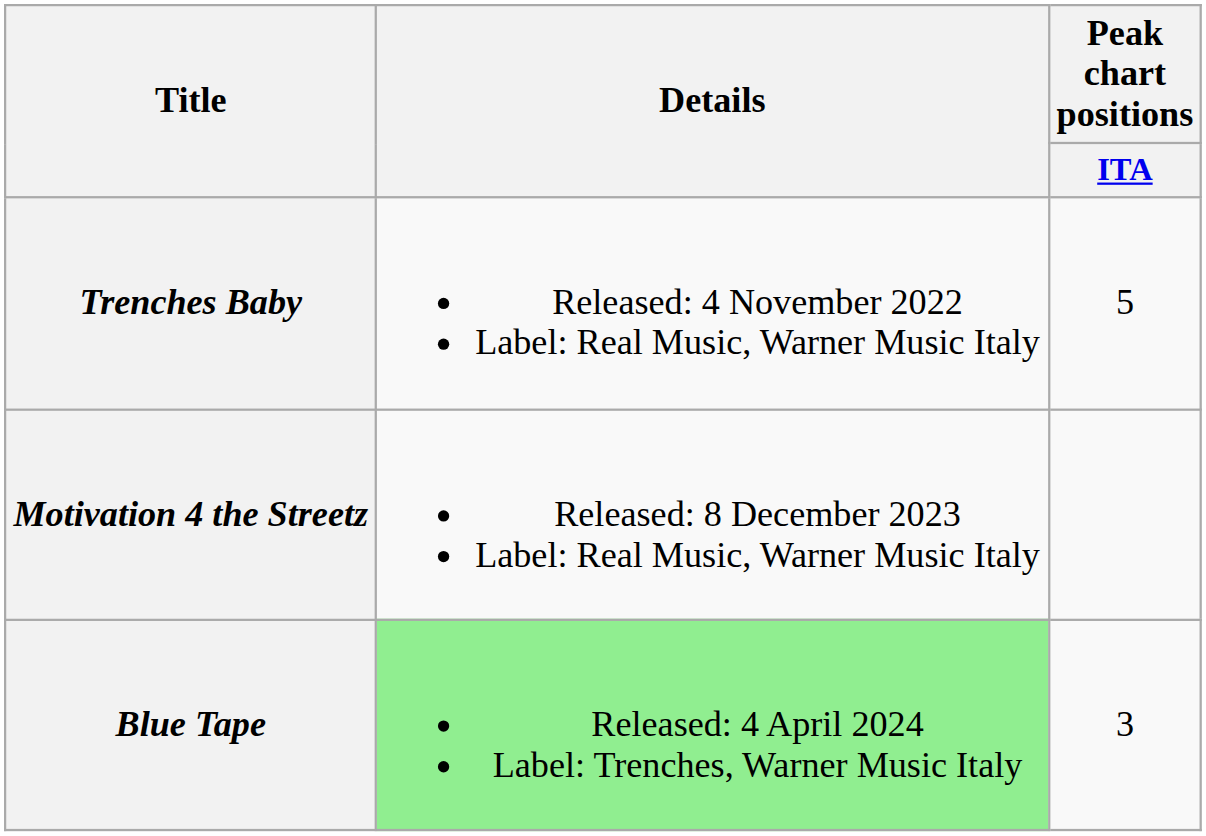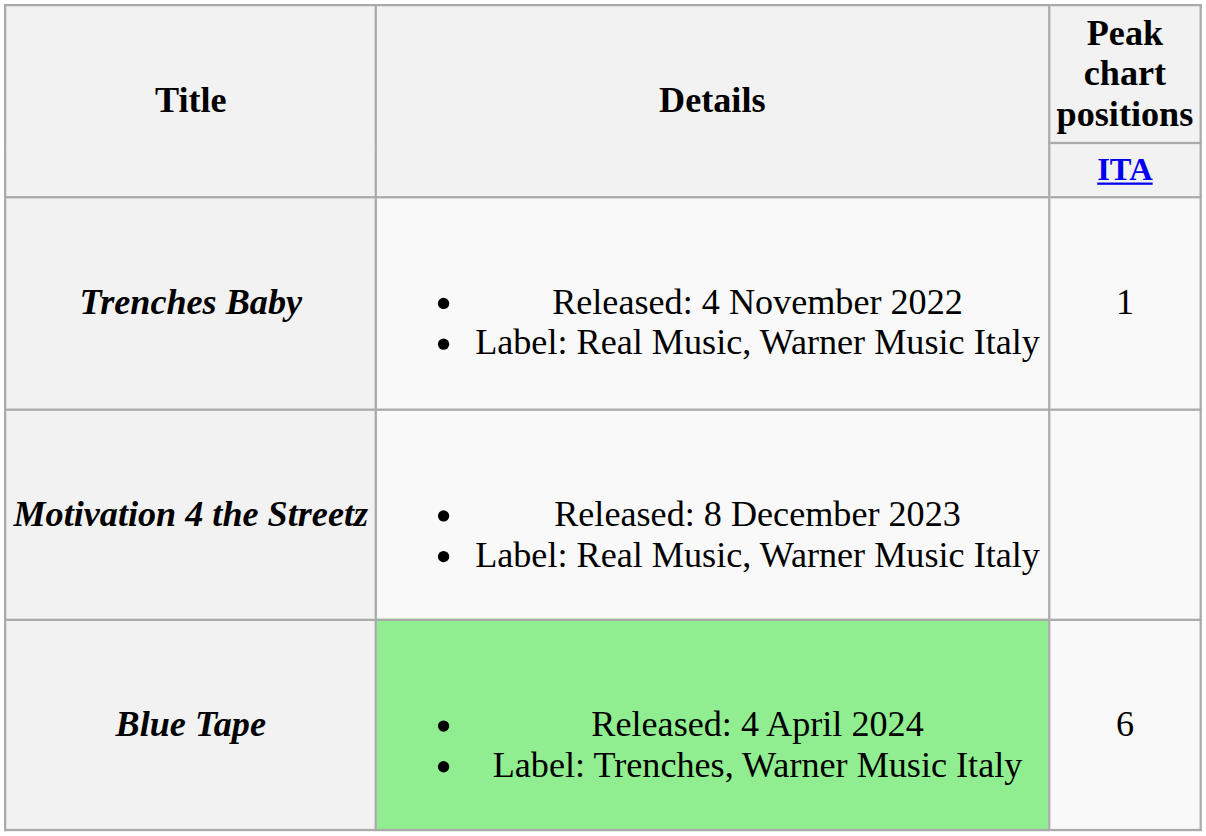 <table class="wikitable plainrowheaders" style="text-align:center">
 <tr>
 <th scope="col" rowspan="2">Title</th>
 <th scope="col" rowspan="2">Details</th>
 <th scope="col" rowspan="1">Peak chart positions</th>
 </tr>
 <tr>
 <th scope="col" style="width:3em;font-size:90%;"><a href='#'>ITA</a><br></th>
 </tr>
 <tr>
 <th scope="row"><em>Trenches Baby</em></th>
 <td><br><ul><li>Released: 4 November 2022</li><li>Label: Real Music, Warner Music Italy</li></ul></td>
-<td>5</td>
+<td>1</td>
 </tr>
 <tr>
 <th scope="row"><em>Motivation 4 the Streetz</em> <br></th>
 <td><br><ul><li>Released: 8 December 2023</li><li>Label: Real Music, Warner Music Italy</li></ul></td>
 </tr>
 <tr>
 <th scope="row"><em>Blue Tape</em></th>
 <td style="background: lightgreen;"><br><ul><li>Released: 4 April 2024</li><li>Label: Trenches, Warner Music Italy</li></ul></td>
-<td>3<br></td>
+<td>6<br></td>
 </tr>
 </table>
